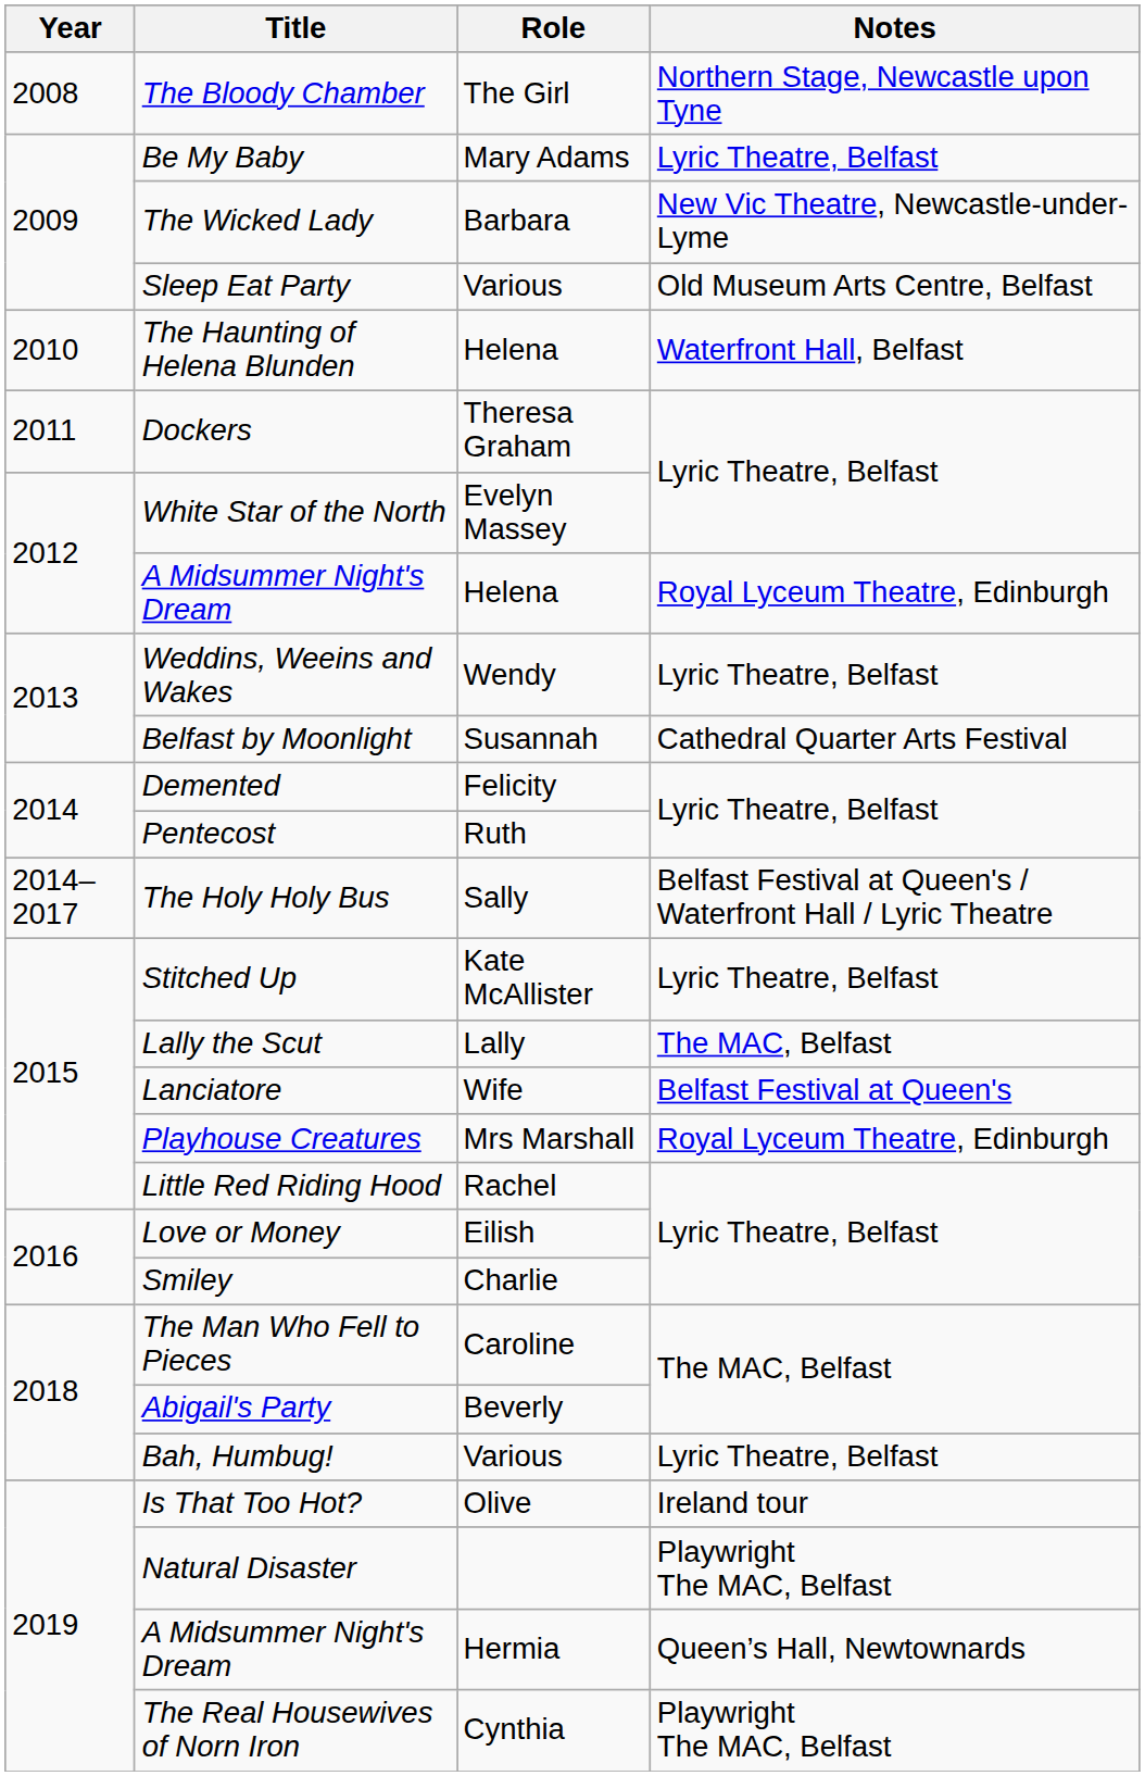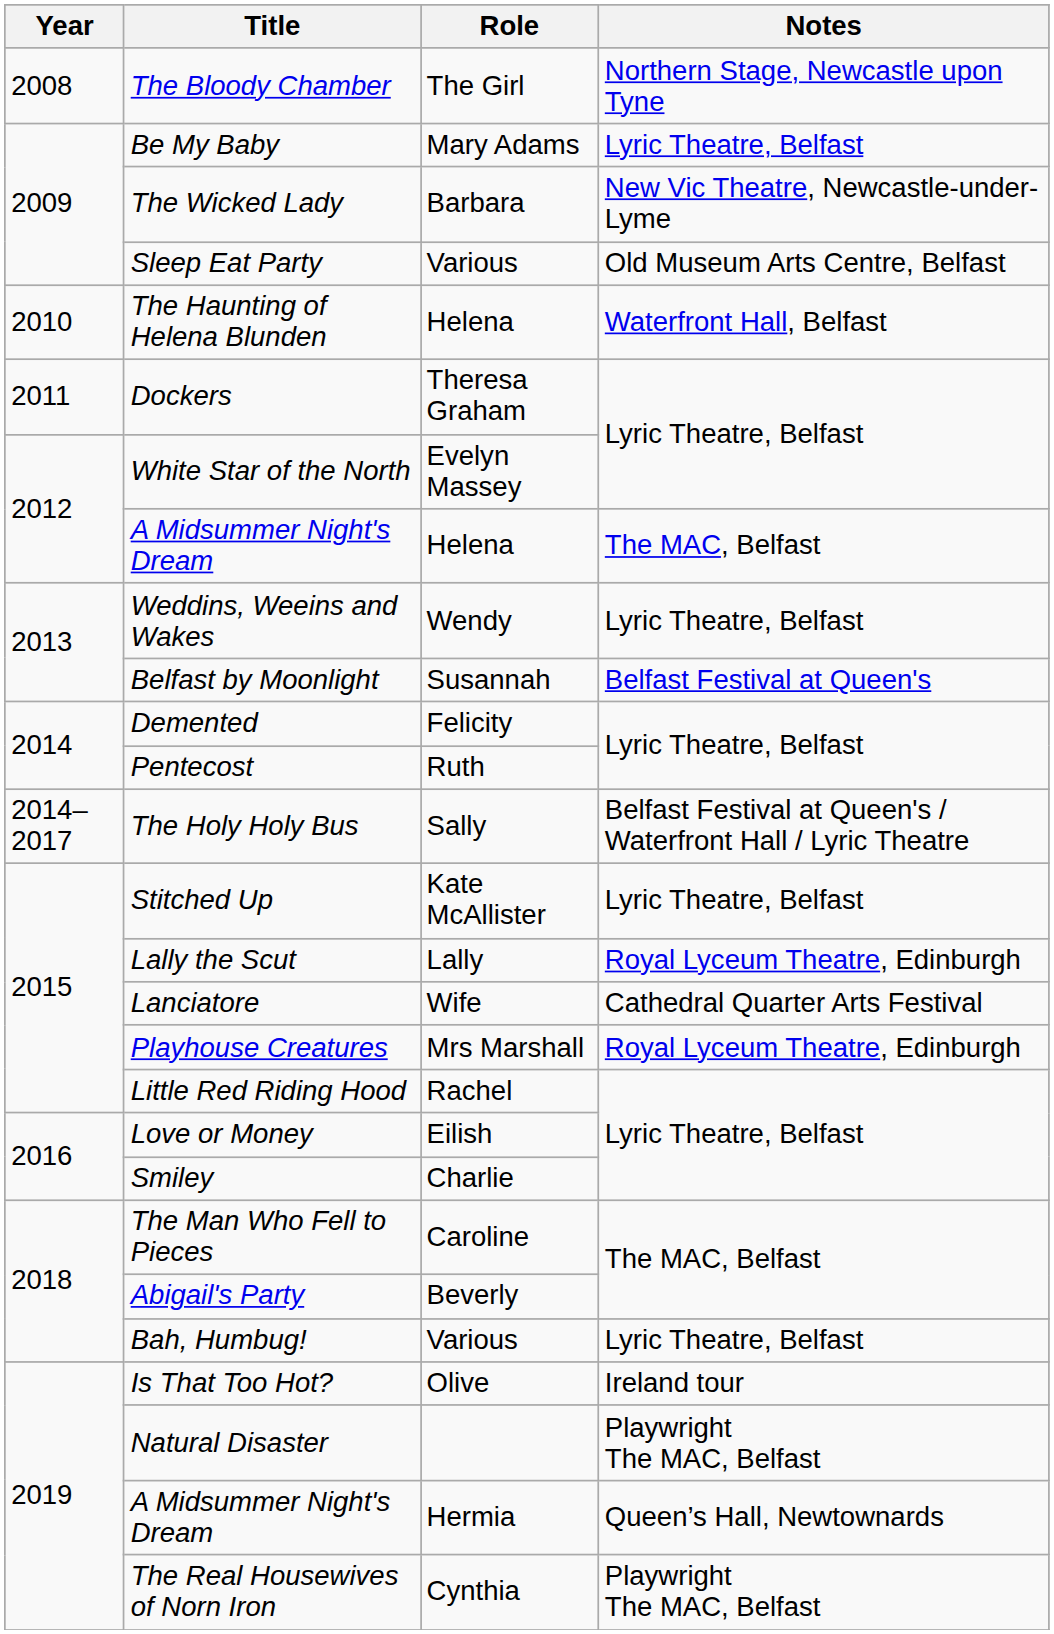 <table class="wikitable sortable">
 <tr>
 <th>Year</th>
 <th>Title</th>
 <th>Role</th>
 <th class="unsortable">Notes</th>
 </tr>
 <tr>
 <td>2008</td>
 <td><em><a href='#'>The Bloody Chamber</a></em></td>
 <td>The Girl</td>
 <td><a href='#'>Northern Stage, Newcastle upon Tyne</a></td>
 </tr>
 <tr>
 <td rowspan="3">2009</td>
 <td><em>Be My Baby</em></td>
 <td>Mary Adams</td>
 <td><a href='#'>Lyric Theatre, Belfast</a></td>
 </tr>
 <tr>
 <td><em>The Wicked Lady</em></td>
 <td>Barbara</td>
 <td><a href='#'>New Vic Theatre</a>, Newcastle-under-Lyme</td>
 </tr>
 <tr>
 <td><em>Sleep Eat Party</em></td>
 <td>Various</td>
 <td>Old Museum Arts Centre, Belfast</td>
 </tr>
 <tr>
 <td>2010</td>
 <td><em>The Haunting of Helena Blunden</em></td>
 <td>Helena</td>
 <td><a href='#'>Waterfront Hall</a>, Belfast</td>
 </tr>
 <tr>
 <td>2011</td>
 <td><em>Dockers</em></td>
 <td>Theresa Graham</td>
 <td rowspan="2">Lyric Theatre, Belfast</td>
 </tr>
 <tr>
 <td rowspan="2">2012</td>
 <td><em>White Star of the North</em></td>
 <td>Evelyn Massey</td>
 </tr>
 <tr>
 <td><em><a href='#'>A Midsummer Night's Dream</a></em></td>
 <td>Helena</td>
-<td><a href='#'>Royal Lyceum Theatre</a>, Edinburgh</td>
+<td><a href='#'>The MAC</a>, Belfast</td>
 </tr>
 <tr>
 <td rowspan="2">2013</td>
 <td><em>Weddins, Weeins and Wakes</em></td>
 <td>Wendy</td>
 <td>Lyric Theatre, Belfast</td>
 </tr>
 <tr>
 <td><em>Belfast by Moonlight</em></td>
 <td>Susannah</td>
-<td>Cathedral Quarter Arts Festival</td>
+<td><a href='#'>Belfast Festival at Queen's</a></td>
 </tr>
 <tr>
 <td rowspan="2">2014</td>
 <td><em>Demented</em></td>
 <td>Felicity</td>
 <td rowspan="2">Lyric Theatre, Belfast</td>
 </tr>
 <tr>
 <td><em>Pentecost</em></td>
 <td>Ruth</td>
 </tr>
 <tr>
 <td>2014–2017</td>
 <td><em>The Holy Holy Bus</em></td>
 <td>Sally</td>
 <td>Belfast Festival at Queen's / Waterfront Hall / Lyric Theatre</td>
 </tr>
 <tr>
 <td rowspan="5">2015</td>
 <td><em>Stitched Up</em></td>
 <td>Kate McAllister</td>
 <td>Lyric Theatre, Belfast</td>
 </tr>
 <tr>
 <td><em>Lally the Scut</em></td>
 <td>Lally</td>
-<td><a href='#'>The MAC</a>, Belfast</td>
+<td><a href='#'>Royal Lyceum Theatre</a>, Edinburgh</td>
 </tr>
 <tr>
 <td><em>Lanciatore</em></td>
 <td>Wife</td>
-<td><a href='#'>Belfast Festival at Queen's</a></td>
+<td>Cathedral Quarter Arts Festival</td>
 </tr>
 <tr>
 <td><em><a href='#'>Playhouse Creatures</a></em></td>
 <td>Mrs Marshall</td>
 <td><a href='#'>Royal Lyceum Theatre</a>, Edinburgh</td>
 </tr>
 <tr>
 <td><em>Little Red Riding Hood</em></td>
 <td>Rachel</td>
 <td rowspan="3">Lyric Theatre, Belfast</td>
 </tr>
 <tr>
 <td rowspan="2">2016</td>
 <td><em>Love or Money</em></td>
 <td>Eilish</td>
 </tr>
 <tr>
 <td><em>Smiley</em></td>
 <td>Charlie</td>
 </tr>
 <tr>
 <td rowspan="3">2018</td>
 <td><em>The Man Who Fell to Pieces</em></td>
 <td>Caroline</td>
 <td rowspan="2">The MAC, Belfast</td>
 </tr>
 <tr>
 <td><em><a href='#'>Abigail's Party</a></em></td>
 <td>Beverly</td>
 </tr>
 <tr>
 <td><em>Bah, Humbug!</em></td>
 <td>Various</td>
 <td>Lyric Theatre, Belfast</td>
 </tr>
 <tr>
 <td rowspan="4">2019</td>
 <td><em>Is That Too Hot?</em></td>
 <td>Olive</td>
 <td>Ireland tour</td>
 </tr>
 <tr>
 <td><em>Natural Disaster</em></td>
 <td></td>
 <td>Playwright<br>The MAC, Belfast</td>
 </tr>
 <tr>
 <td><em>A Midsummer Night's Dream</em></td>
 <td>Hermia</td>
 <td>Queen’s Hall, Newtownards</td>
 </tr>
 <tr>
 <td><em>The Real Housewives of Norn Iron</em></td>
 <td>Cynthia</td>
 <td>Playwright<br>The MAC, Belfast</td>
 </tr>
 <tr>
 </tr>
 </table>
